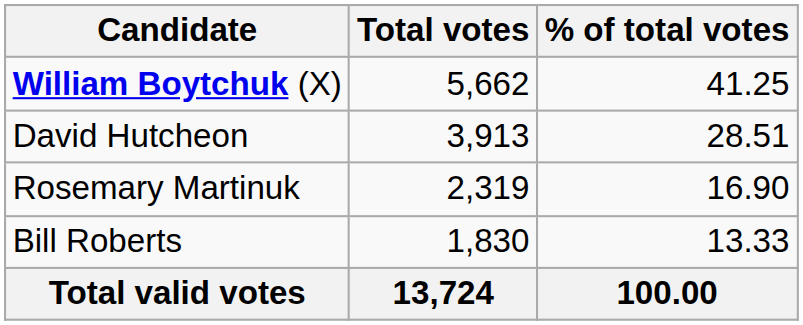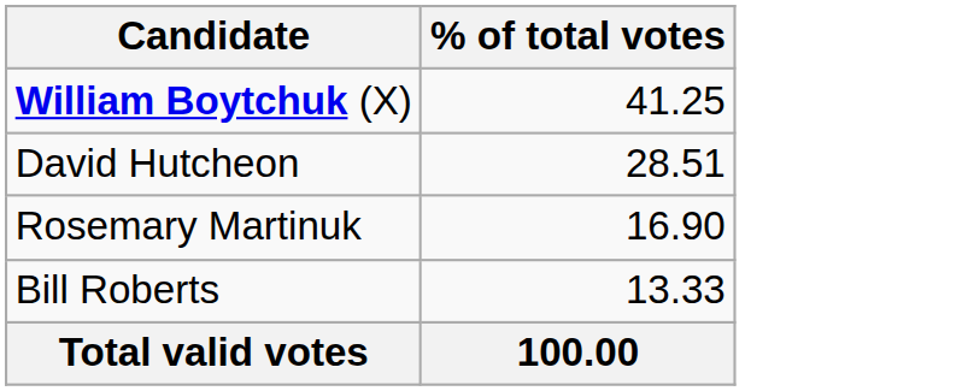 <table class="wikitable sortable">
 <tr bgcolor="#EEEEEE">
 <th align="left">Candidate</th>
-<th align="right">Total votes</th>
 <th align="right">% of total votes</th>
 </tr>
 <tr>
 <td align="left"><strong><a href='#'>William Boytchuk</a></strong> (X)</td>
-<td align="right">5,662</td>
 <td align="right">41.25</td>
 </tr>
 <tr>
 <td align="left">David Hutcheon</td>
-<td align="right">3,913</td>
 <td align="right">28.51</td>
 </tr>
 <tr>
 <td align="left">Rosemary Martinuk</td>
-<td align="right">2,319</td>
 <td align="right">16.90</td>
 </tr>
 <tr>
 <td align="left">Bill Roberts</td>
-<td align="right">1,830</td>
 <td align="right">13.33</td>
 </tr>
 <tr bgcolor="#EEEEEE">
 <th align="left">Total valid votes</th>
-<th align="right">13,724</th>
 <th align="right">100.00</th>
 </tr>
 </table>
